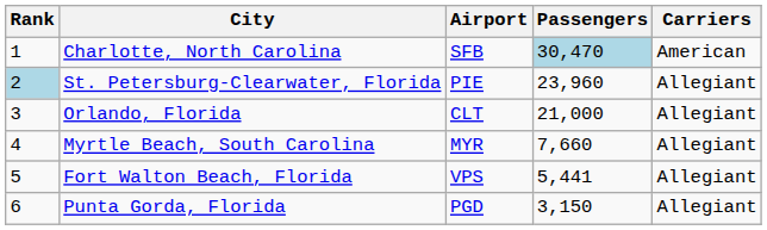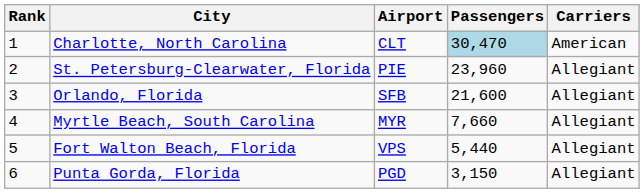 <table class="wikitable sortable" style="font-size:90%">
 <tr>
 <th>Rank</th>
 <th>City</th>
 <th>Airport</th>
 <th>Passengers</th>
 <th>Carriers</th>
 </tr>
 <tr>
 <td>1</td>
 <td><a href='#'>Charlotte, North Carolina</a></td>
-<td><a href='#'>SFB</a></td>
+<td><a href='#'>CLT</a></td>
 <td style="background: lightblue;">30,470</td>
 <td>American</td>
 </tr>
 <tr>
-<td style="background: lightblue;">2</td>
+<td>2</td>
 <td><a href='#'>St. Petersburg-Clearwater, Florida</a></td>
 <td><a href='#'>PIE</a></td>
 <td>23,960</td>
 <td>Allegiant</td>
 </tr>
 <tr>
 <td>3</td>
 <td><a href='#'>Orlando, Florida</a></td>
-<td><a href='#'>CLT</a></td>
-<td>21,000</td>
+<td><a href='#'>SFB</a></td>
+<td>21,600</td>
 <td>Allegiant</td>
 </tr>
 <tr>
 <td>4</td>
 <td><a href='#'>Myrtle Beach, South Carolina</a></td>
 <td><a href='#'>MYR</a></td>
 <td>7,660</td>
 <td>Allegiant</td>
 </tr>
 <tr>
 <td>5</td>
 <td><a href='#'>Fort Walton Beach, Florida</a></td>
 <td><a href='#'>VPS</a></td>
-<td>5,441</td>
+<td>5,440</td>
 <td>Allegiant</td>
 </tr>
 <tr>
 <td>6</td>
 <td><a href='#'>Punta Gorda, Florida</a></td>
 <td><a href='#'>PGD</a></td>
 <td>3,150</td>
 <td>Allegiant</td>
 </tr>
 </table>
